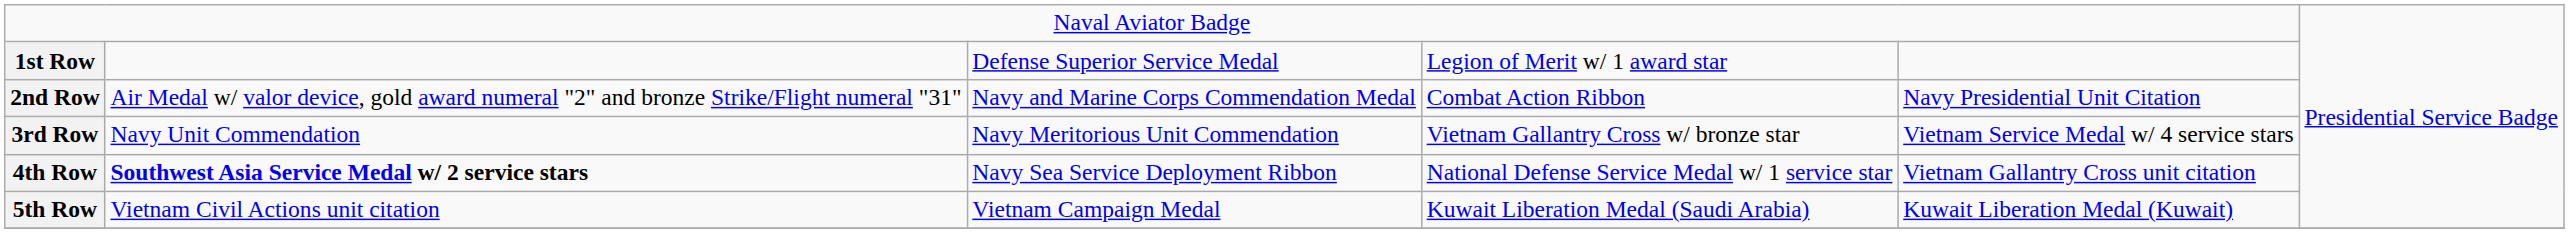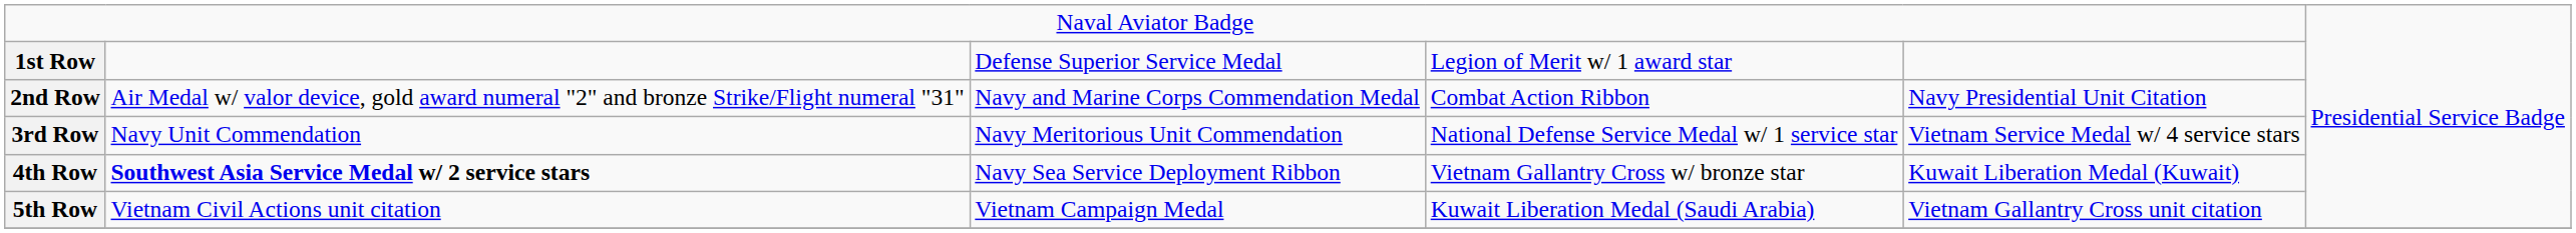 <table class="wikitable">
 <tr>
 <td colspan="5" align="center"><a href='#'>Naval Aviator Badge</a></td>
 <td rowspan="6" align="center"><a href='#'>Presidential Service Badge</a></td>
 </tr>
 <tr>
 <th>1st Row</th>
 <td></td>
 <td><a href='#'>Defense Superior Service Medal</a></td>
 <td><a href='#'>Legion of Merit</a> w/ 1 <a href='#'>award star</a></td>
 <td></td>
 </tr>
 <tr>
 <th>2nd Row</th>
 <td><a href='#'>Air Medal</a> w/ <a href='#'>valor device</a>, gold <a href='#'>award numeral</a> "2" and bronze <a href='#'>Strike/Flight numeral</a> "31"</td>
 <td><a href='#'>Navy and Marine Corps Commendation Medal</a></td>
 <td><a href='#'>Combat Action Ribbon</a></td>
 <td><a href='#'>Navy Presidential Unit Citation</a></td>
 </tr>
 <tr>
 <th>3rd Row</th>
 <td><a href='#'>Navy Unit Commendation</a></td>
 <td><a href='#'>Navy Meritorious Unit Commendation</a></td>
-<td><a href='#'>Vietnam Gallantry Cross</a> w/ bronze star</td>
+<td><a href='#'>National Defense Service Medal</a> w/ 1 <a href='#'>service star</a></td>
 <td><a href='#'>Vietnam Service Medal</a> w/ 4 service stars</td>
 </tr>
 <tr>
 <th>4th Row</th>
 <td><strong><a href='#'>Southwest Asia Service Medal</a> w/ 2 service stars</strong></td>
 <td><a href='#'>Navy Sea Service Deployment Ribbon</a></td>
-<td><a href='#'>National Defense Service Medal</a> w/ 1 <a href='#'>service star</a></td>
-<td><a href='#'>Vietnam Gallantry Cross unit citation</a></td>
+<td><a href='#'>Vietnam Gallantry Cross</a> w/ bronze star</td>
+<td><a href='#'>Kuwait Liberation Medal (Kuwait)</a></td>
 </tr>
 <tr>
 <th>5th Row</th>
 <td><a href='#'>Vietnam Civil Actions unit citation</a></td>
 <td><a href='#'>Vietnam Campaign Medal</a></td>
 <td><a href='#'>Kuwait Liberation Medal (Saudi Arabia)</a></td>
-<td><a href='#'>Kuwait Liberation Medal (Kuwait)</a></td>
+<td><a href='#'>Vietnam Gallantry Cross unit citation</a></td>
 </tr>
 <tr>
 </tr>
 </table>
